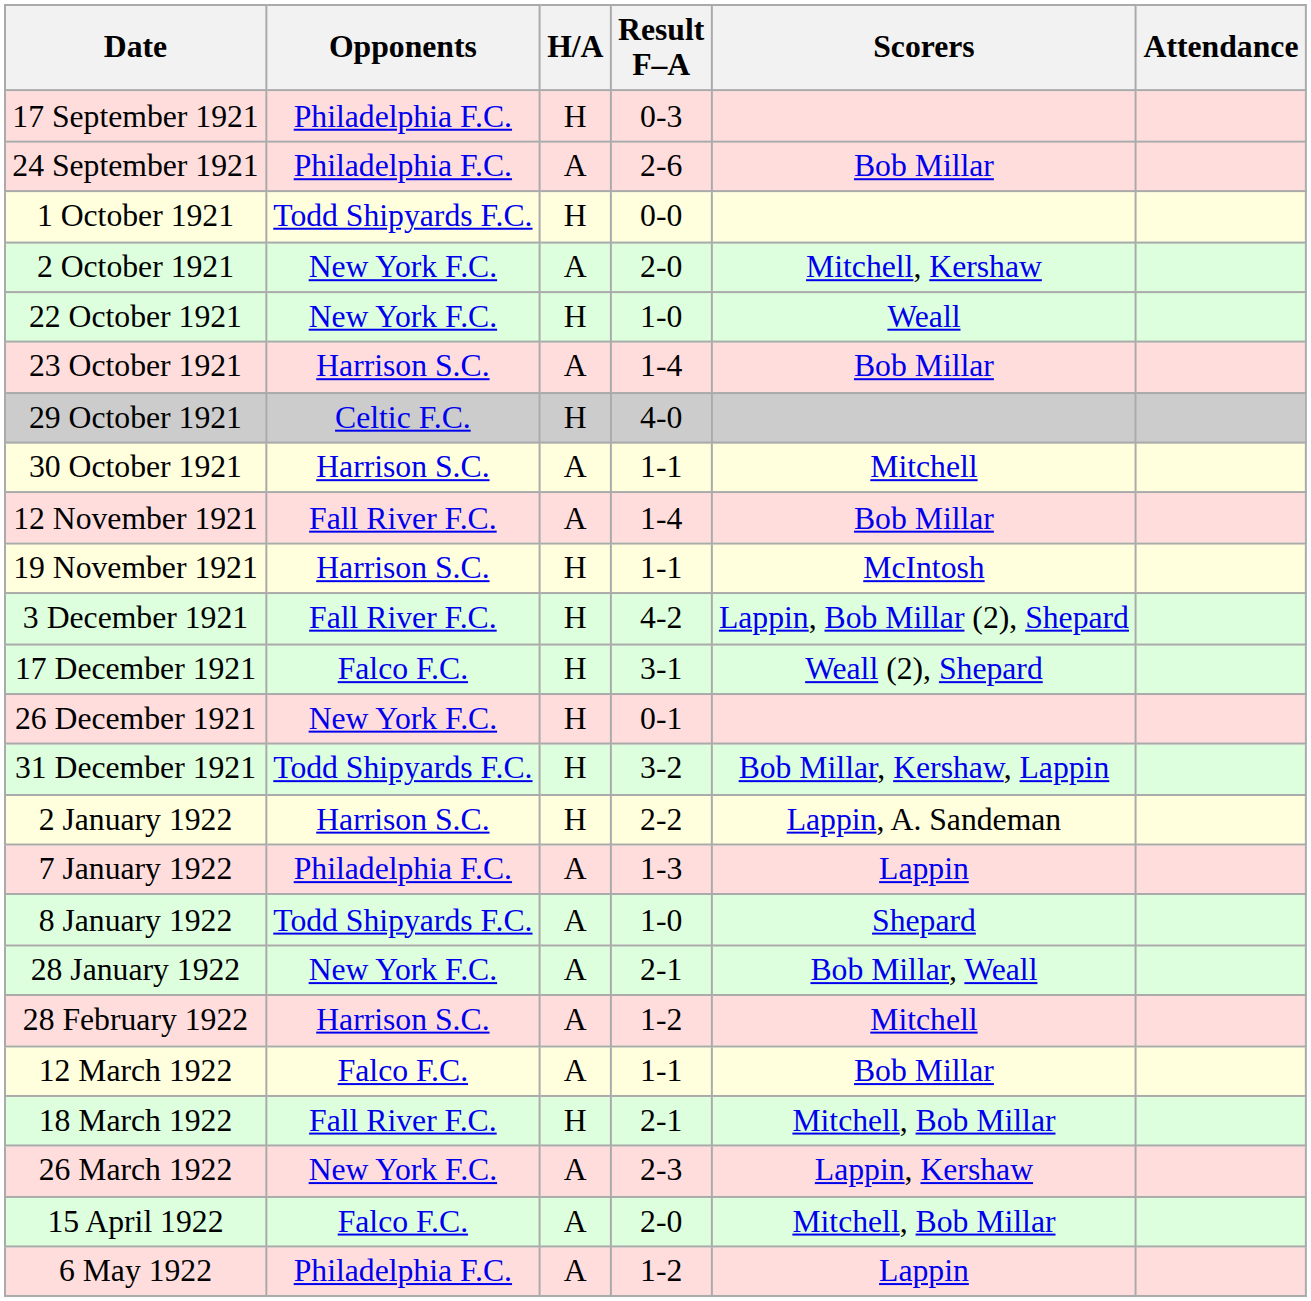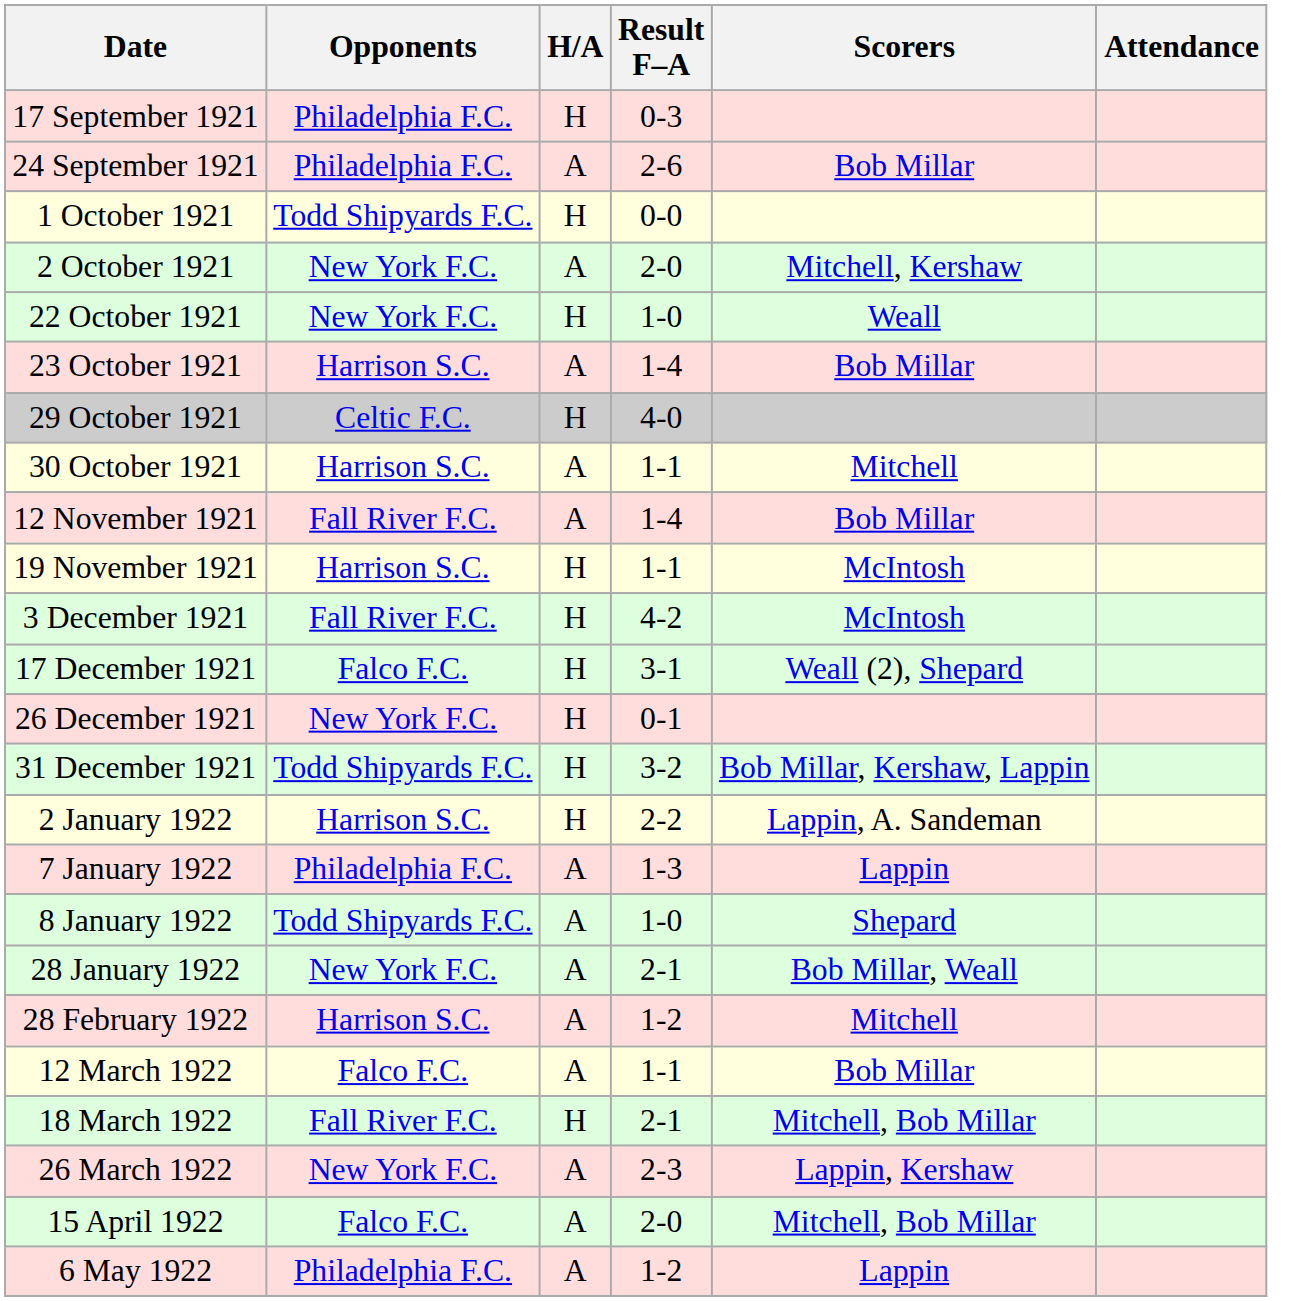 <table class="wikitable" style="text-align:center">
 <tr>
 <th>Date</th>
 <th>Opponents</th>
 <th>H/A</th>
 <th>Result<br>F–A</th>
 <th>Scorers</th>
 <th>Attendance</th>
 </tr>
 <tr bgcolor="#ffdddd">
 <td>17 September 1921</td>
 <td><a href='#'>Philadelphia F.C.</a></td>
 <td>H</td>
 <td>0-3</td>
 <td></td>
 <td></td>
 </tr>
 <tr bgcolor="#ffdddd">
 <td>24 September 1921</td>
 <td><a href='#'>Philadelphia F.C.</a></td>
 <td>A</td>
 <td>2-6</td>
 <td><a href='#'>Bob Millar</a></td>
 <td></td>
 </tr>
 <tr bgcolor="#ffffdd">
 <td>1 October 1921</td>
 <td><a href='#'>Todd Shipyards F.C.</a></td>
 <td>H</td>
 <td>0-0</td>
 <td></td>
 <td></td>
 </tr>
 <tr bgcolor="#ddffdd">
 <td>2 October 1921</td>
 <td><a href='#'>New York F.C.</a></td>
 <td>A</td>
 <td>2-0</td>
 <td><a href='#'>Mitchell</a>, <a href='#'>Kershaw</a></td>
 <td></td>
 </tr>
 <tr bgcolor="#ddffdd">
 <td>22 October 1921</td>
 <td><a href='#'>New York F.C.</a></td>
 <td>H</td>
 <td>1-0</td>
 <td><a href='#'>Weall</a></td>
 <td></td>
 </tr>
 <tr bgcolor="#ffdddd">
 <td>23 October 1921</td>
 <td><a href='#'>Harrison S.C.</a></td>
 <td>A</td>
 <td>1-4</td>
 <td><a href='#'>Bob Millar</a></td>
 <td></td>
 </tr>
 <tr bgcolor="#cccccc">
 <td>29 October 1921</td>
 <td><a href='#'>Celtic F.C.</a></td>
 <td>H</td>
 <td>4-0</td>
 <td></td>
 <td></td>
 </tr>
 <tr bgcolor="#ffffdd">
 <td>30 October 1921</td>
 <td><a href='#'>Harrison S.C.</a></td>
 <td>A</td>
 <td>1-1</td>
 <td><a href='#'>Mitchell</a></td>
 <td></td>
 </tr>
 <tr bgcolor="#ffdddd">
 <td>12 November 1921</td>
 <td><a href='#'>Fall River F.C.</a></td>
 <td>A</td>
 <td>1-4</td>
 <td><a href='#'>Bob Millar</a></td>
 <td></td>
 </tr>
 <tr bgcolor="#ffffdd">
 <td>19 November 1921</td>
 <td><a href='#'>Harrison S.C.</a></td>
 <td>H</td>
 <td>1-1</td>
 <td><a href='#'>McIntosh</a></td>
 <td></td>
 </tr>
 <tr bgcolor="#ddffdd">
 <td>3 December 1921</td>
 <td><a href='#'>Fall River F.C.</a></td>
 <td>H</td>
 <td>4-2</td>
-<td><a href='#'>Lappin</a>, <a href='#'>Bob Millar</a> (2), <a href='#'>Shepard</a></td>
+<td><a href='#'>McIntosh</a></td>
 <td></td>
 </tr>
 <tr bgcolor="#ddffdd">
 <td>17 December 1921</td>
 <td><a href='#'>Falco F.C.</a></td>
 <td>H</td>
 <td>3-1</td>
 <td><a href='#'>Weall</a> (2), <a href='#'>Shepard</a></td>
 <td></td>
 </tr>
 <tr bgcolor="#ffdddd">
 <td>26 December 1921</td>
 <td><a href='#'>New York F.C.</a></td>
 <td>H</td>
 <td>0-1</td>
 <td></td>
 <td></td>
 </tr>
 <tr bgcolor="#ddffdd">
 <td>31 December 1921</td>
 <td><a href='#'>Todd Shipyards F.C.</a></td>
 <td>H</td>
 <td>3-2</td>
 <td><a href='#'>Bob Millar</a>, <a href='#'>Kershaw</a>, <a href='#'>Lappin</a></td>
 <td></td>
 </tr>
 <tr bgcolor="#ffffdd">
 <td>2 January 1922</td>
 <td><a href='#'>Harrison S.C.</a></td>
 <td>H</td>
 <td>2-2</td>
 <td><a href='#'>Lappin</a>, A. Sandeman</td>
 <td></td>
 </tr>
 <tr bgcolor="#ffdddd">
 <td>7 January 1922</td>
 <td><a href='#'>Philadelphia F.C.</a></td>
 <td>A</td>
 <td>1-3</td>
 <td><a href='#'>Lappin</a></td>
 <td></td>
 </tr>
 <tr bgcolor="#ddffdd">
 <td>8 January 1922</td>
 <td><a href='#'>Todd Shipyards F.C.</a></td>
 <td>A</td>
 <td>1-0</td>
 <td><a href='#'>Shepard</a></td>
 <td></td>
 </tr>
 <tr bgcolor="#ddffdd">
 <td>28 January 1922</td>
 <td><a href='#'>New York F.C.</a></td>
 <td>A</td>
 <td>2-1</td>
 <td><a href='#'>Bob Millar</a>, <a href='#'>Weall</a></td>
 <td></td>
 </tr>
 <tr bgcolor="#ffdddd">
 <td>28 February 1922</td>
 <td><a href='#'>Harrison S.C.</a></td>
 <td>A</td>
 <td>1-2</td>
 <td><a href='#'>Mitchell</a></td>
 <td></td>
 </tr>
 <tr bgcolor="#ffffdd">
 <td>12 March 1922</td>
 <td><a href='#'>Falco F.C.</a></td>
 <td>A</td>
 <td>1-1</td>
 <td><a href='#'>Bob Millar</a></td>
 <td></td>
 </tr>
 <tr bgcolor="#ddffdd">
 <td>18 March 1922</td>
 <td><a href='#'>Fall River F.C.</a></td>
 <td>H</td>
 <td>2-1</td>
 <td><a href='#'>Mitchell</a>, <a href='#'>Bob Millar</a></td>
 <td></td>
 </tr>
 <tr bgcolor="#ffdddd">
 <td>26 March 1922</td>
 <td><a href='#'>New York F.C.</a></td>
 <td>A</td>
 <td>2-3</td>
 <td><a href='#'>Lappin</a>, <a href='#'>Kershaw</a></td>
 <td></td>
 </tr>
 <tr bgcolor="#ddffdd">
 <td>15 April 1922</td>
 <td><a href='#'>Falco F.C.</a></td>
 <td>A</td>
 <td>2-0</td>
 <td><a href='#'>Mitchell</a>, <a href='#'>Bob Millar</a></td>
 <td></td>
 </tr>
 <tr bgcolor="#ffdddd">
 <td>6 May 1922</td>
 <td><a href='#'>Philadelphia F.C.</a></td>
 <td>A</td>
 <td>1-2</td>
 <td><a href='#'>Lappin</a></td>
 <td></td>
 </tr>
 </table>
